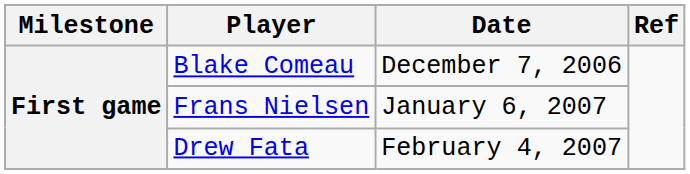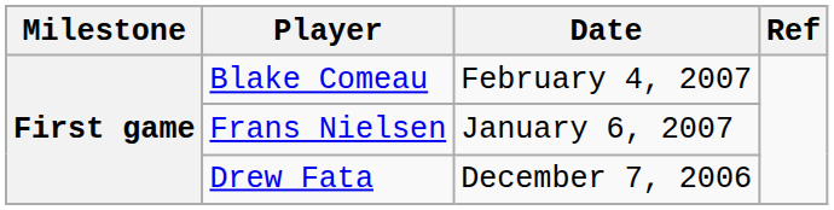 <table class="wikitable">
 <tr>
 <th scope="col">Milestone</th>
 <th scope="col">Player</th>
 <th scope="col">Date</th>
 <th scope="col">Ref</th>
 </tr>
 <tr>
 <th rowspan=3>First game</th>
 <td><a href='#'>Blake Comeau</a></td>
-<td>December 7, 2006</td>
+<td>February 4, 2007</td>
 <td rowspan=3></td>
 </tr>
 <tr>
 <td><a href='#'>Frans Nielsen</a></td>
 <td>January 6, 2007</td>
 </tr>
 <tr>
 <td><a href='#'>Drew Fata</a></td>
-<td>February 4, 2007</td>
+<td>December 7, 2006</td>
 </tr>
 </table>
